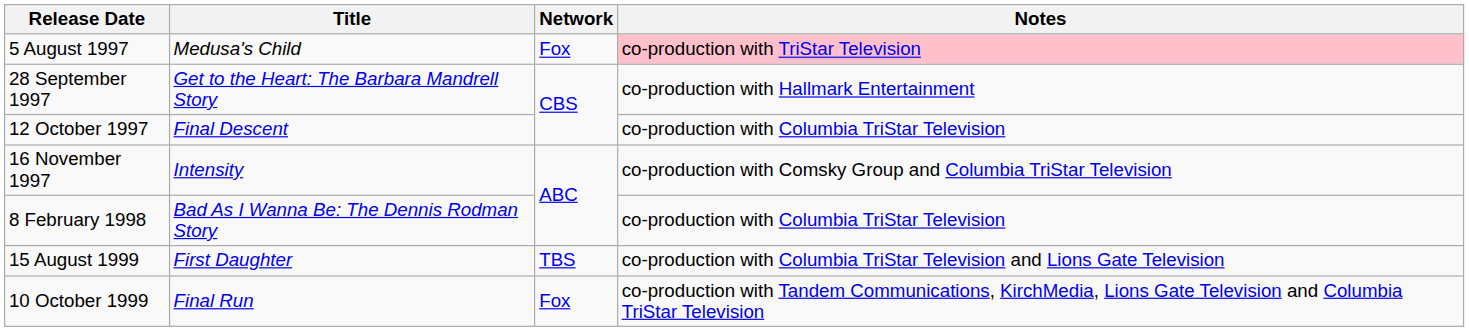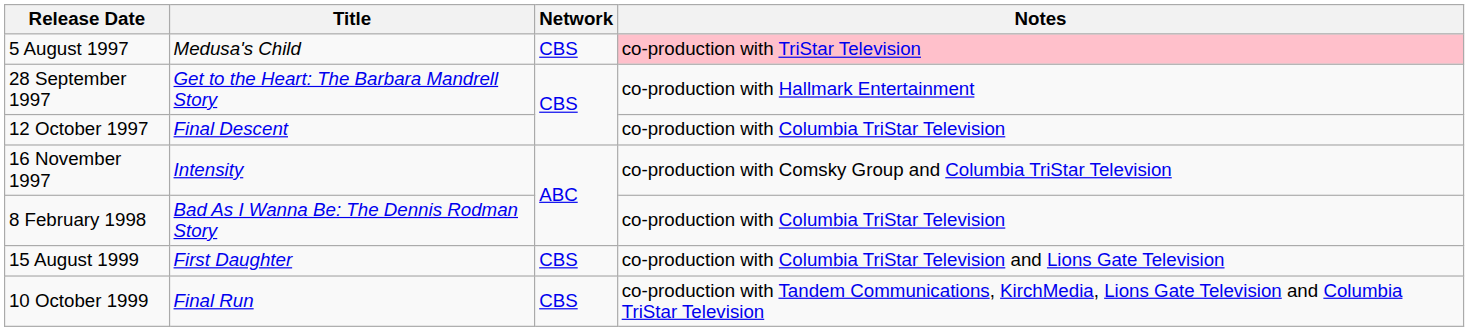 <table class="wikitable sortable">
 <tr>
 <th>Release Date</th>
 <th>Title</th>
 <th>Network</th>
 <th>Notes</th>
 </tr>
 <tr>
 <td>5 August 1997</td>
 <td><em>Medusa's Child</em></td>
-<td><a href='#'>Fox</a></td>
+<td><a href='#'>CBS</a></td>
 <td style="background: pink;">co-production with <a href='#'>TriStar Television</a></td>
 </tr>
 <tr>
 <td>28 September 1997</td>
 <td><em><a href='#'>Get to the Heart: The Barbara Mandrell Story</a></em></td>
 <td rowspan="2"><a href='#'>CBS</a></td>
 <td>co-production with <a href='#'>Hallmark Entertainment</a></td>
 </tr>
 <tr>
 <td>12 October 1997</td>
 <td><em><a href='#'>Final Descent</a></em></td>
 <td>co-production with <a href='#'>Columbia TriStar Television</a></td>
 </tr>
 <tr>
 <td>16 November 1997</td>
 <td><em><a href='#'>Intensity</a></em></td>
 <td rowspan="2"><a href='#'>ABC</a></td>
 <td>co-production with Comsky Group and <a href='#'>Columbia TriStar Television</a></td>
 </tr>
 <tr>
 <td>8 February 1998</td>
 <td><em><a href='#'>Bad As I Wanna Be: The Dennis Rodman Story</a></em></td>
 <td>co-production with <a href='#'>Columbia TriStar Television</a></td>
 </tr>
 <tr>
 <td>15 August 1999</td>
 <td><em><a href='#'>First Daughter</a></em></td>
-<td><a href='#'>TBS</a></td>
+<td><a href='#'>CBS</a></td>
 <td>co-production with <a href='#'>Columbia TriStar Television</a> and <a href='#'>Lions Gate Television</a></td>
 </tr>
 <tr>
 <td>10 October 1999</td>
 <td><em><a href='#'>Final Run</a></em></td>
-<td><a href='#'>Fox</a></td>
+<td><a href='#'>CBS</a></td>
 <td>co-production with <a href='#'>Tandem Communications</a>, <a href='#'>KirchMedia</a>, <a href='#'>Lions Gate Television</a> and <a href='#'>Columbia TriStar Television</a></td>
 </tr>
 </table>
